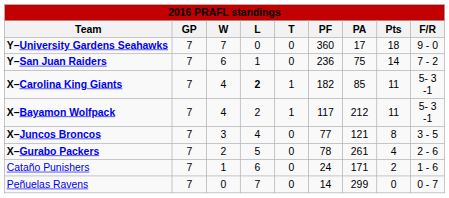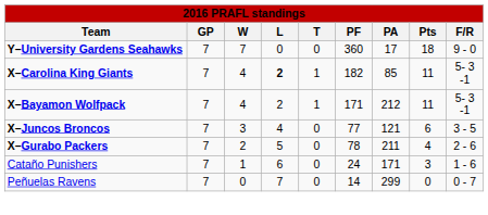 <table class="wikitable">
 <tr>
 <th colspan="9" style="background-color: #c20000;">2016 PRAFL standings</th>
 </tr>
 <tr>
 <th width=251>Team</th>
 <th width=45>GP</th>
 <th width=45>W</th>
 <th width=45>L</th>
 <th width=45>T</th>
 <th width=45>PF</th>
 <th width=45>PA</th>
 <th width=45>Pts</th>
 <th width=45>F/R</th>
 </tr>
 <tr style="text-align:center;">
 <td style="text-align:left;"><strong>Y–<a href='#'>University Gardens Seahawks</a></strong></td>
 <td>7</td>
 <td>7</td>
 <td>0</td>
 <td>0</td>
 <td>360</td>
 <td>17</td>
 <td>18</td>
 <td>9 - 0</td>
 </tr>
 <tr style="text-align:center;">
-<td style="text-align:left;"><strong>Y–<a href='#'>San Juan Raiders</a></strong></td>
-<td>7</td>
-<td>6</td>
-<td>1</td>
-<td>0</td>
-<td>236</td>
-<td>75</td>
-<td>14</td>
-<td>7 - 2</td>
-</tr>
-<tr style="text-align:center;">
 <td style="text-align:left;"><strong>X–<a href='#'>Carolina King Giants</a></strong></td>
 <td>7</td>
 <td>4</td>
 <td><strong>2</strong></td>
 <td>1</td>
 <td>182</td>
 <td>85</td>
 <td>11</td>
 <td>5- 3 -1</td>
 </tr>
 <tr style="text-align:center;">
 <td style="text-align:left;"><strong>X–<a href='#'>Bayamon Wolfpack</a></strong></td>
 <td>7</td>
 <td>4</td>
 <td>2</td>
 <td>1</td>
-<td>117</td>
+<td>171</td>
 <td>212</td>
 <td>11</td>
 <td>5- 3 -1</td>
 </tr>
 <tr style="text-align:center;">
 <td style="text-align:left;"><strong>X–<a href='#'>Juncos Broncos</a></strong></td>
 <td>7</td>
 <td>3</td>
 <td>4</td>
 <td>0</td>
 <td>77</td>
 <td>121</td>
-<td>8</td>
+<td>6</td>
 <td>3 - 5</td>
 </tr>
 <tr style="text-align:center;">
 <td style="text-align:left;"><strong>X–<a href='#'>Gurabo Packers</a></strong></td>
 <td>7</td>
 <td>2</td>
 <td>5</td>
 <td>0</td>
 <td>78</td>
-<td>261</td>
+<td>211</td>
 <td>4</td>
 <td>2 - 6</td>
 </tr>
 <tr style="text-align:center;">
 <td style="text-align:left;"><a href='#'>Cataño Punishers</a></td>
 <td>7</td>
 <td>1</td>
 <td>6</td>
 <td>0</td>
 <td>24</td>
 <td>171</td>
-<td>2</td>
+<td>3</td>
 <td>1 - 6</td>
 </tr>
 <tr style="text-align:center;">
 <td style="text-align:left;"><a href='#'>Peñuelas Ravens</a></td>
 <td>7</td>
 <td>0</td>
 <td>7</td>
 <td>0</td>
 <td>14</td>
 <td>299</td>
 <td>0</td>
 <td>0 - 7</td>
 </tr>
 </table>
